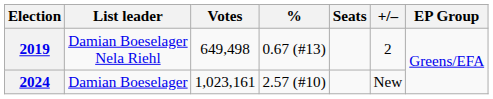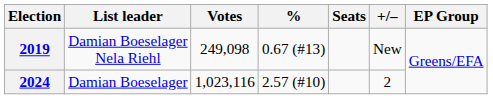 <table class="wikitable unsortable" style="text-align:center;">
 <tr>
 <th>Election</th>
 <th>List leader</th>
 <th>Votes</th>
 <th>%</th>
 <th>Seats</th>
 <th>+/–</th>
 <th>EP Group</th>
 </tr>
 <tr>
 <th><a href='#'>2019</a></th>
 <td><a href='#'>Damian Boeselager</a><br><a href='#'>Nela Riehl</a></td>
-<td>649,498</td>
+<td>249,098</td>
 <td>0.67 (#13)</td>
 <td></td>
-<td> 2</td>
+<td>New</td>
 <td rowspan=2><a href='#'>Greens/EFA</a></td>
 </tr>
 <tr>
 <th><a href='#'>2024</a></th>
 <td><a href='#'>Damian Boeselager</a></td>
-<td>1,023,161</td>
+<td>1,023,116</td>
 <td>2.57 (#10)</td>
 <td></td>
-<td>New</td>
+<td> 2</td>
 </tr>
 </table>
